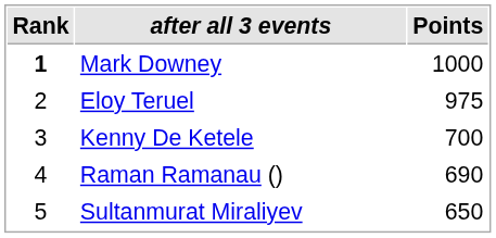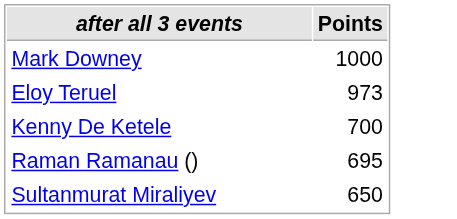 <table cellspacing="1" cellpadding="3" style="border:1px solid #aaa; font-size:90%;">
 <tr style="background:#e4e4e4;">
-<th style="border-bottom:1px solid #aaa; width:10px;">Rank</th>
 <th style="border-bottom:1px solid #aaa; width:200px; white-space:nowrap;"><em>after all 3 events</em> </th>
 <th style="border-bottom:1px solid #aaa; width:20px;">Points</th>
 </tr>
 <tr>
-<td style="text-align:center;"><strong>1</strong></td>
 <td> <a href='#'>Mark Downey</a></td>
 <td align="right">1000</td>
 </tr>
 <tr>
-<td style="text-align:center;">2</td>
 <td> <a href='#'>Eloy Teruel</a></td>
-<td align="right">975</td>
+<td align="right">973</td>
 </tr>
 <tr>
-<td style="text-align:center;">3</td>
 <td> <a href='#'>Kenny De Ketele</a></td>
 <td align="right">700</td>
 </tr>
 <tr>
-<td style="text-align:center;">4</td>
 <td>  <a href='#'>Raman Ramanau</a> ()</td>
-<td align="right">690</td>
+<td align="right">695</td>
 </tr>
 <tr>
-<td style="text-align:center;">5</td>
 <td> <a href='#'>Sultanmurat Miraliyev</a></td>
 <td align="right">650</td>
 </tr>
 </table>
